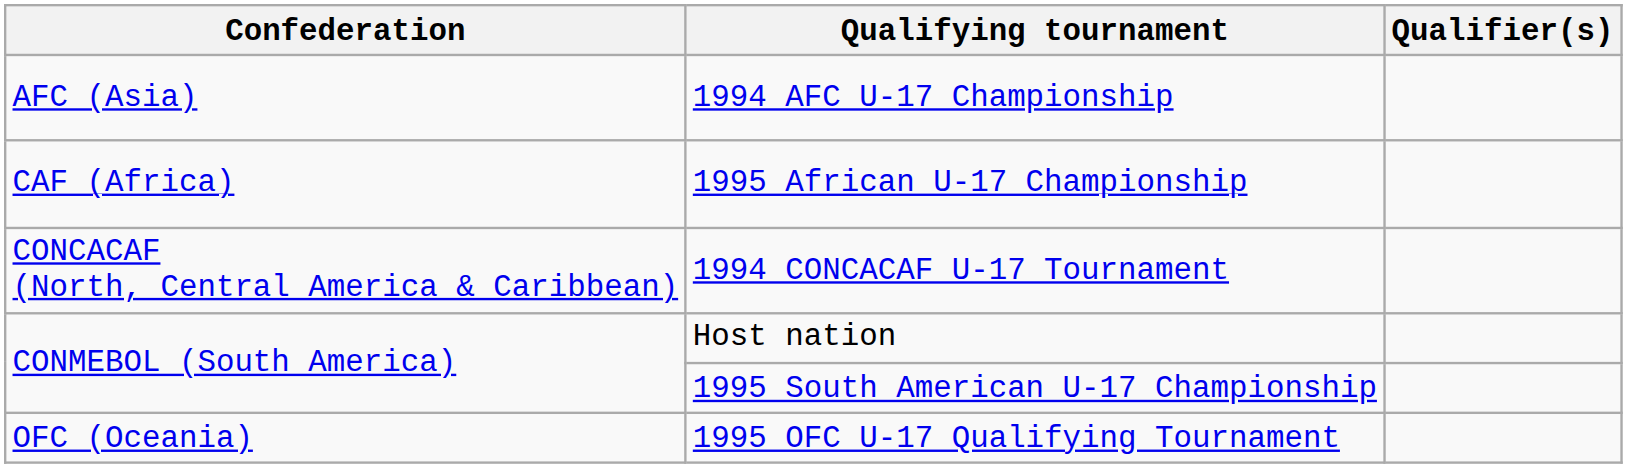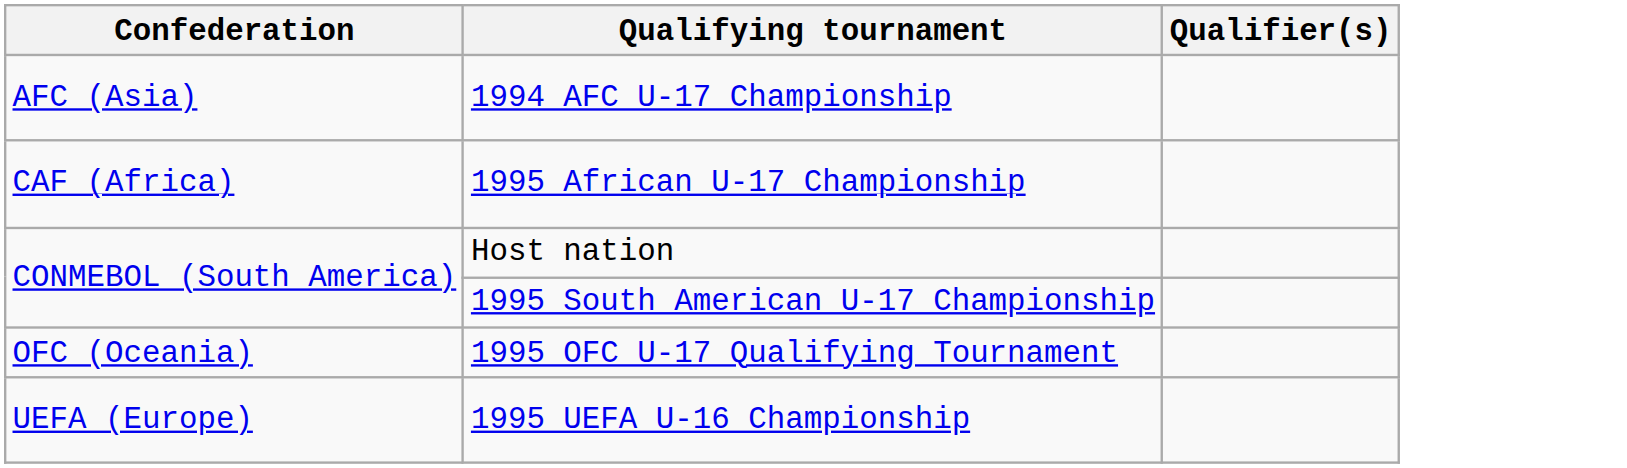 <table class=wikitable>
 <tr>
 <th>Confederation</th>
 <th>Qualifying tournament</th>
 <th>Qualifier(s)</th>
 </tr>
 <tr>
 <td><a href='#'>AFC (Asia)</a></td>
 <td><a href='#'>1994 AFC U-17 Championship</a></td>
 <td><br><br></td>
 </tr>
 <tr>
 <td><a href='#'>CAF (Africa)</a></td>
 <td><a href='#'>1995 African U-17 Championship</a></td>
 <td><br><br></td>
 </tr>
 <tr>
-<td><a href='#'>CONCACAF<br>(North, Central America & Caribbean)</a></td>
-<td><a href='#'>1994 CONCACAF U-17 Tournament</a></td>
-<td><br><br></td>
-</tr>
-<tr>
 <td rowspan=2><a href='#'>CONMEBOL (South America)</a></td>
 <td>Host nation</td>
 <td></td>
 </tr>
 <tr>
 <td><a href='#'>1995 South American U-17 Championship</a></td>
 <td><br></td>
 </tr>
 <tr>
 <td><a href='#'>OFC (Oceania)</a></td>
 <td><a href='#'>1995 OFC U-17 Qualifying Tournament</a></td>
 <td></td>
 </tr>
+<tr>
+<td><a href='#'>UEFA (Europe)</a></td>
+<td><a href='#'>1995 UEFA U-16 Championship</a></td>
+<td><br><br></td>
+</tr>
 </table>
